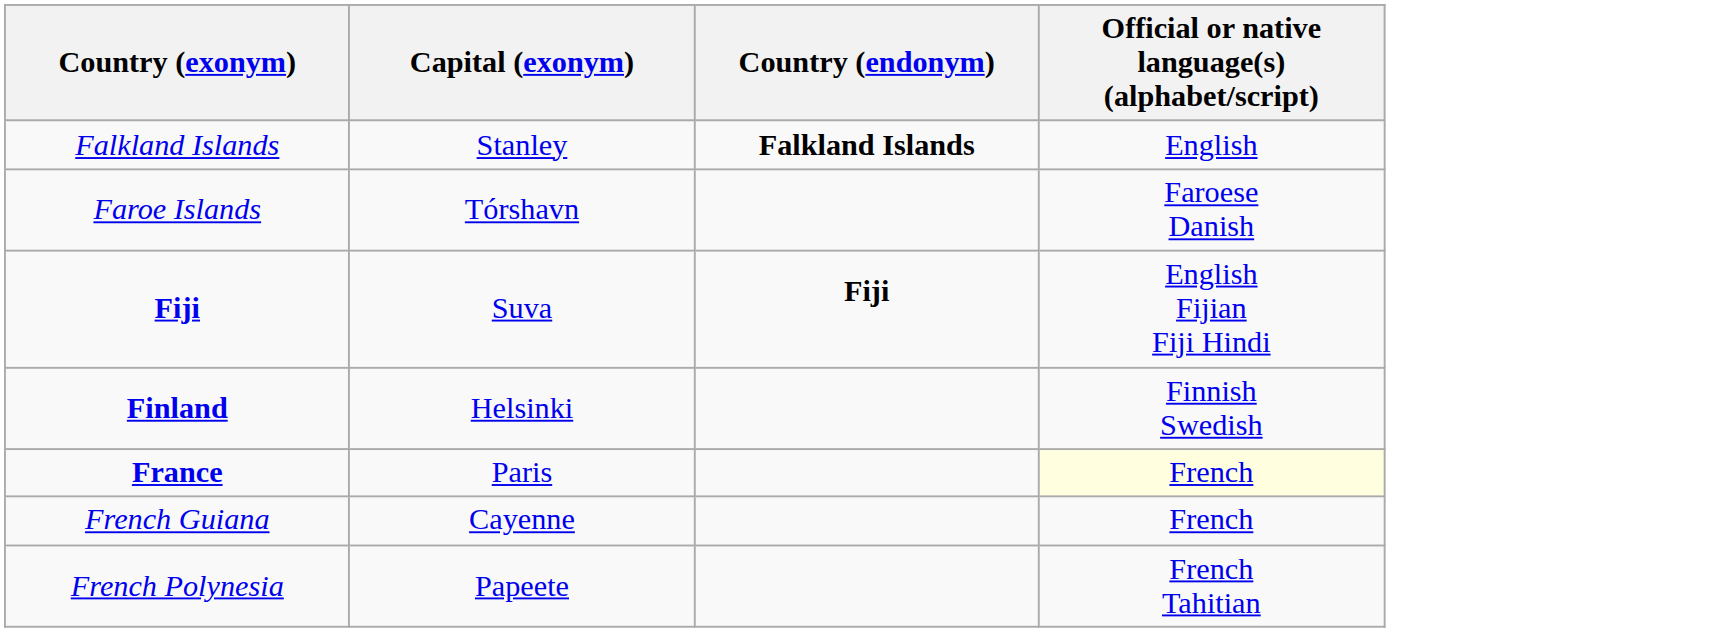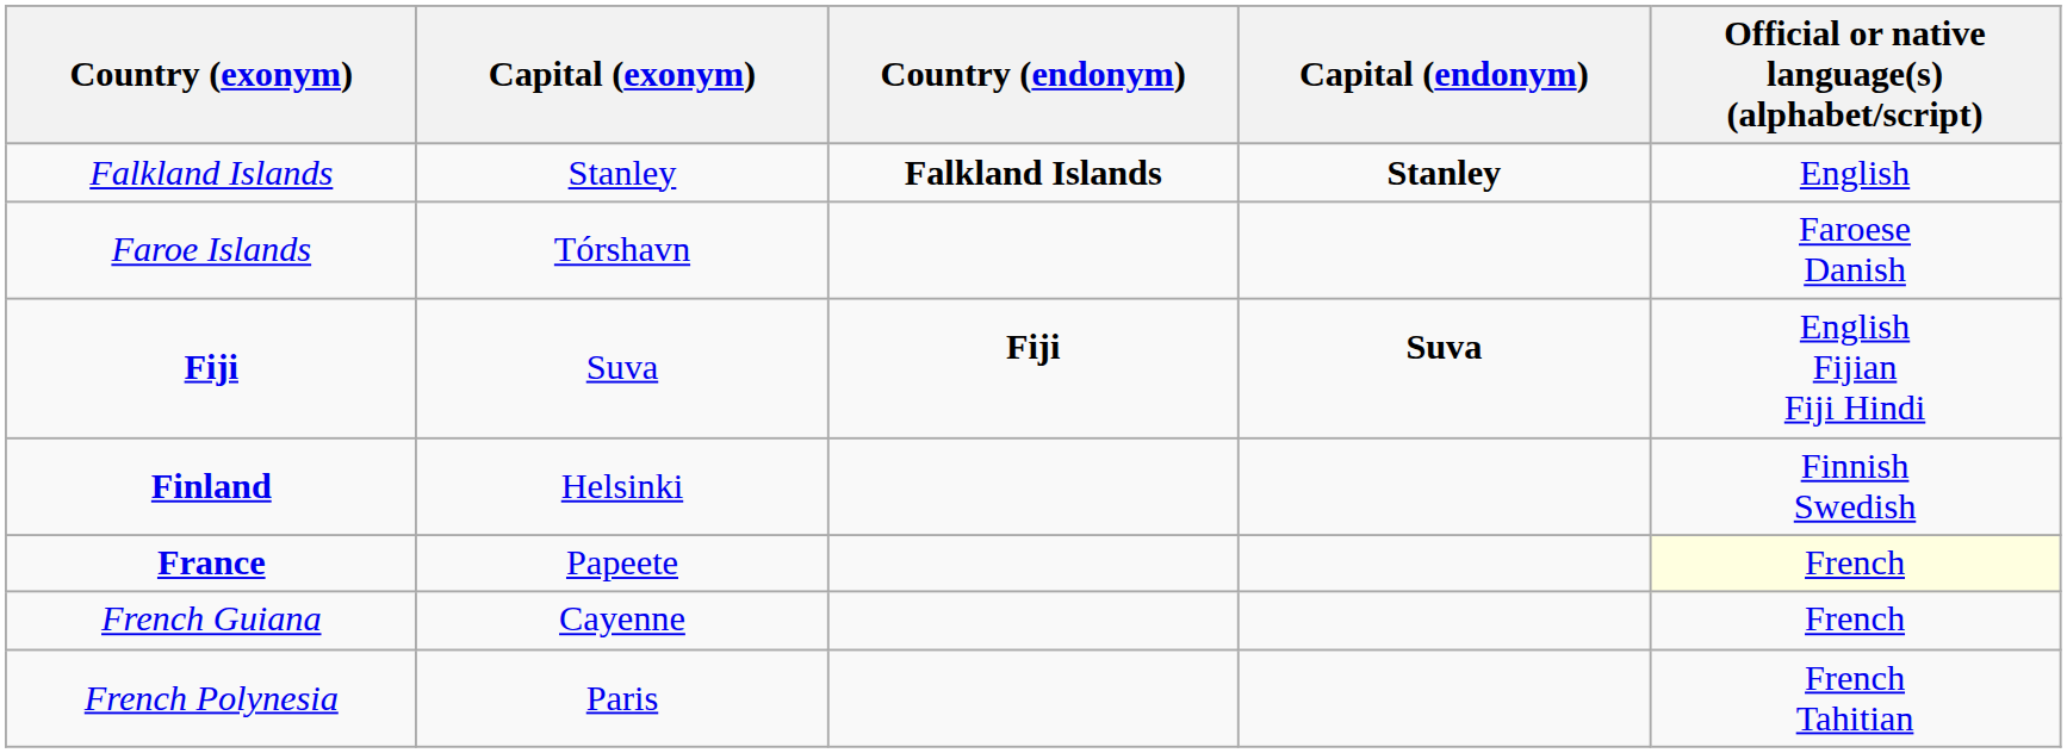 <table style="text-align:center;" class="wikitable">
 <tr style="background:#ccc;">
 <th style="width:175px;">Country (<a href='#'>exonym</a>)</th>
 <th style="width:175px;">Capital (<a href='#'>exonym</a>)</th>
 <th style="width:175px;">Country (<a href='#'>endonym</a>)</th>
+<th style="width:175px;">Capital (<a href='#'>endonym</a>)</th>
 <th style="width:175px;">Official or native language(s) (alphabet/script)</th>
 </tr>
 <tr>
 <td> <em><a href='#'>Falkland Islands</a></em></td>
 <td><a href='#'>Stanley</a></td>
 <td><strong>Falkland Islands</strong></td>
+<td><strong>Stanley</strong></td>
 <td><a href='#'>English</a></td>
 </tr>
 <tr>
 <td> <em><a href='#'>Faroe Islands</a></em></td>
 <td><a href='#'>Tórshavn</a></td>
+<td><strong></strong><br><strong></strong></td>
 <td><strong></strong><br><strong></strong></td>
 <td><a href='#'>Faroese</a><br><a href='#'>Danish</a></td>
 </tr>
 <tr>
 <td> <strong><a href='#'>Fiji</a></strong></td>
 <td><a href='#'>Suva</a></td>
 <td><strong>Fiji</strong><br><strong></strong><br><strong></strong></td>
+<td><strong>Suva</strong><br><strong></strong><br><strong></strong></td>
 <td><a href='#'>English</a><br><a href='#'>Fijian</a><br><a href='#'>Fiji Hindi</a></td>
 </tr>
 <tr>
 <td> <strong><a href='#'>Finland</a></strong></td>
 <td><a href='#'>Helsinki</a></td>
 <td><strong></strong><br><strong></strong></td>
+<td><strong></strong><br><strong></strong></td>
 <td><a href='#'>Finnish</a><br><a href='#'>Swedish</a></td>
 </tr>
 <tr>
 <td> <strong><a href='#'>France</a></strong></td>
-<td><a href='#'>Paris</a></td>
+<td><a href='#'>Papeete</a></td>
+<td><strong></strong></td>
 <td><strong></strong></td>
 <td style="background: lightyellow;"><a href='#'>French</a></td>
 </tr>
 <tr>
 <td> <em><a href='#'>French Guiana</a></em></td>
 <td><a href='#'>Cayenne</a></td>
 <td><strong></strong></td>
+<td><strong></strong></td>
 <td><a href='#'>French</a></td>
 </tr>
 <tr>
 <td> <em><a href='#'>French Polynesia</a></em></td>
-<td><a href='#'>Papeete</a></td>
+<td><a href='#'>Paris</a></td>
 <td><strong></strong><br><strong></strong></td>
+<td><strong></strong><br><strong></strong><br></td>
 <td><a href='#'>French</a><br><a href='#'>Tahitian</a></td>
 </tr>
 </table>
